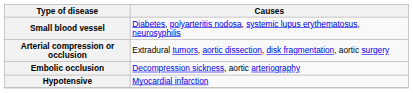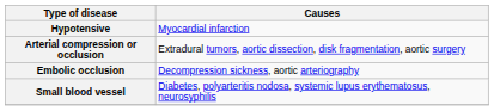 <table class="wikitable" style = "width:75%; font-size:85%; margin-left:15px; text-align:center">
 <tr>
 <th width="200">Type of disease</th>
 <th>Causes</th>
 </tr>
 <tr>
-<th>Small blood vessel</th>
-<td align="left"><a href='#'>Diabetes</a>, <a href='#'>polyarteritis nodosa</a>, <a href='#'>systemic lupus erythematosus</a>, <a href='#'>neurosyphilis</a></td>
+<th>Hypotensive</th>
+<td align="left"><a href='#'>Myocardial infarction</a></td>
 </tr>
 <tr>
 <th>Arterial compression or occlusion</th>
 <td align="left">Extradural <a href='#'>tumors</a>, <a href='#'>aortic dissection</a>, <a href='#'>disk fragmentation</a>, aortic <a href='#'>surgery</a></td>
 </tr>
 <tr>
 <th>Embolic occlusion</th>
 <td align="left"><a href='#'>Decompression sickness</a>, aortic <a href='#'>arteriography</a></td>
 </tr>
 <tr>
-<th>Hypotensive</th>
-<td align="left"><a href='#'>Myocardial infarction</a></td>
+<th>Small blood vessel</th>
+<td align="left"><a href='#'>Diabetes</a>, <a href='#'>polyarteritis nodosa</a>, <a href='#'>systemic lupus erythematosus</a>, <a href='#'>neurosyphilis</a></td>
 </tr>
 <tr>
 </tr>
 </table>
